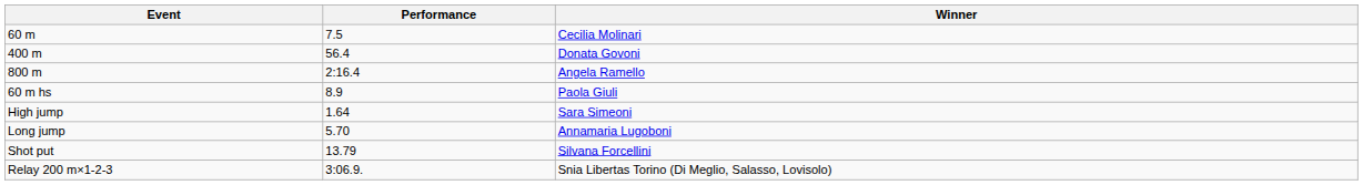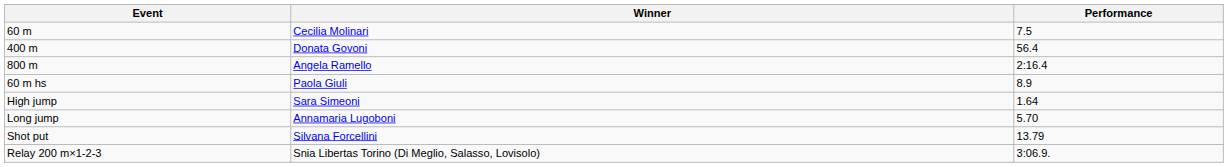 <table class="wikitable" width=100% style="font-size:90%; text-align:left;">
 <tr>
 <th>Event</th>
+<th>Winner</th>
 <th>Performance</th>
-<th>Winner</th>
 </tr>
 <tr>
 <td>60 m</td>
+<td><a href='#'>Cecilia Molinari</a></td>
 <td>7.5</td>
-<td><a href='#'>Cecilia Molinari</a></td>
 </tr>
 <tr>
 <td>400 m</td>
+<td><a href='#'>Donata Govoni</a></td>
 <td>56.4</td>
-<td><a href='#'>Donata Govoni</a></td>
 </tr>
 <tr>
 <td>800 m</td>
+<td><a href='#'>Angela Ramello</a></td>
 <td>2:16.4</td>
-<td><a href='#'>Angela Ramello</a></td>
 </tr>
 <tr>
 <td>60 m hs</td>
+<td><a href='#'>Paola Giuli</a></td>
 <td>8.9</td>
-<td><a href='#'>Paola Giuli</a></td>
 </tr>
 <tr>
 <td>High jump</td>
+<td><a href='#'>Sara Simeoni</a></td>
 <td>1.64</td>
-<td><a href='#'>Sara Simeoni</a></td>
 </tr>
 <tr>
 <td>Long jump</td>
+<td><a href='#'>Annamaria Lugoboni</a></td>
 <td>5.70</td>
-<td><a href='#'>Annamaria Lugoboni</a></td>
 </tr>
 <tr>
 <td>Shot put</td>
+<td><a href='#'>Silvana Forcellini</a></td>
 <td>13.79</td>
-<td><a href='#'>Silvana Forcellini</a></td>
 </tr>
 <tr>
 <td>Relay 200 m×1-2-3</td>
+<td>Snia Libertas Torino (Di Meglio, Salasso, Lovisolo)</td>
 <td>3:06.9.</td>
-<td>Snia Libertas Torino (Di Meglio, Salasso, Lovisolo)</td>
 </tr>
 </table>
